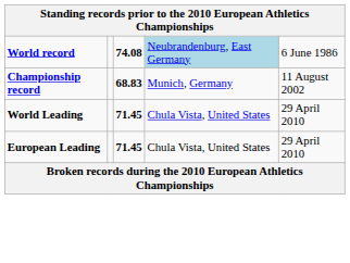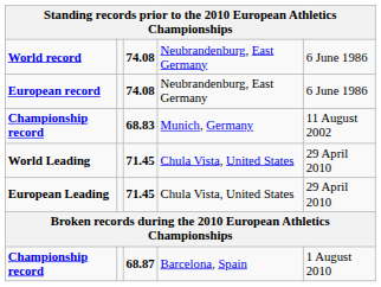 <table class="wikitable" width=75%>
 <tr>
 <th colspan="5">Standing records prior to the 2010 European Athletics Championships</th>
 </tr>
 <tr>
 <td><strong><a href='#'>World record</a></strong></td>
 <td></td>
 <td><strong>74.08</strong></td>
-<td style="background: lightblue;"><a href='#'>Neubrandenburg</a>, <a href='#'>East Germany</a></td>
+<td><a href='#'>Neubrandenburg</a>, <a href='#'>East Germany</a></td>
+<td>6 June 1986</td>
+</tr>
+<tr>
+<td><strong><a href='#'>European record</a></strong></td>
+<td></td>
+<td><strong>74.08</strong></td>
+<td>Neubrandenburg, East Germany</td>
 <td>6 June 1986</td>
 </tr>
 <tr>
 <td><strong><a href='#'>Championship record</a></strong></td>
 <td></td>
 <td><strong>68.83</strong></td>
 <td><a href='#'>Munich</a>, <a href='#'>Germany</a></td>
 <td>11 August 2002</td>
 </tr>
 <tr>
 <td><strong>World Leading</strong></td>
 <td></td>
 <td><strong>71.45</strong></td>
 <td><a href='#'>Chula Vista</a>, <a href='#'>United States</a></td>
 <td>29 April 2010</td>
 </tr>
 <tr>
 <td><strong>European Leading</strong></td>
 <td></td>
 <td><strong>71.45</strong></td>
 <td>Chula Vista, United States</td>
 <td>29 April 2010</td>
 </tr>
 <tr>
 <th colspan="5">Broken records during the 2010 European Athletics Championships</th>
 </tr>
+<tr>
+<td><strong><a href='#'>Championship record</a></strong></td>
+<td></td>
+<td><strong>68.87</strong></td>
+<td><a href='#'>Barcelona</a>, <a href='#'>Spain</a></td>
+<td>1 August 2010</td>
+</tr>
 </table>
